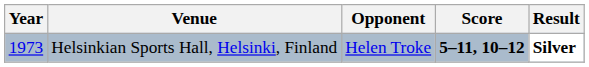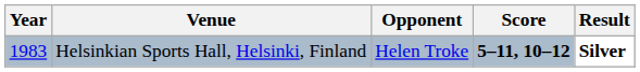 <table class="sortable wikitable" style="font-size: 90%;">
 <tr>
 <th>Year</th>
 <th>Venue</th>
 <th>Opponent</th>
 <th>Score</th>
 <th>Result</th>
 </tr>
 <tr style="background:#AABBCC">
-<td align="center"><a href='#'>1973</a></td>
+<td align="center"><a href='#'>1983</a></td>
 <td align="left">Helsinkian Sports Hall, <a href='#'>Helsinki</a>, Finland</td>
 <td align="left"> <a href='#'>Helen Troke</a></td>
 <td align="left"><strong>5–11, 10–12</strong></td>
 <td style="text-align:left; background:white"> <strong>Silver</strong></td>
 </tr>
 </table>
